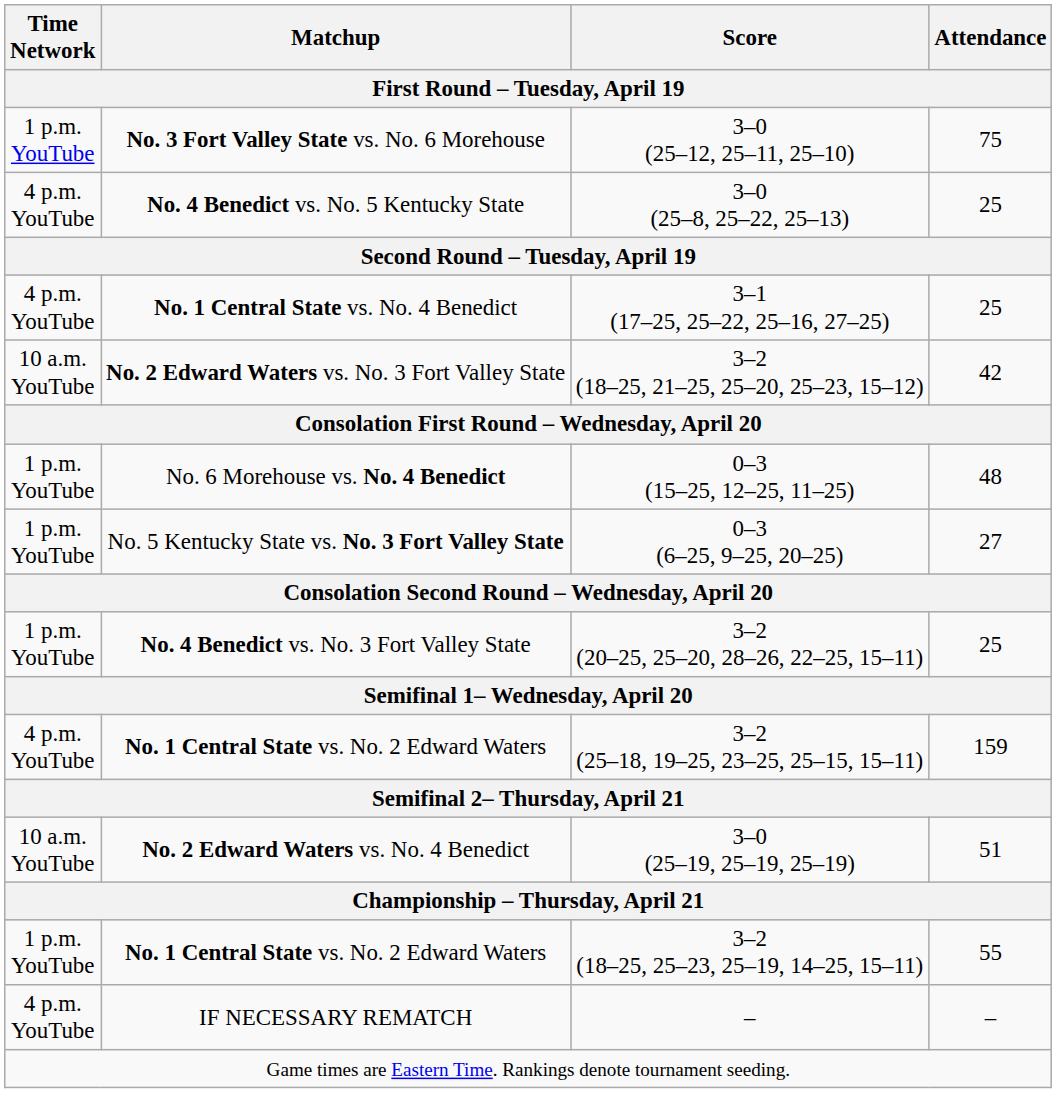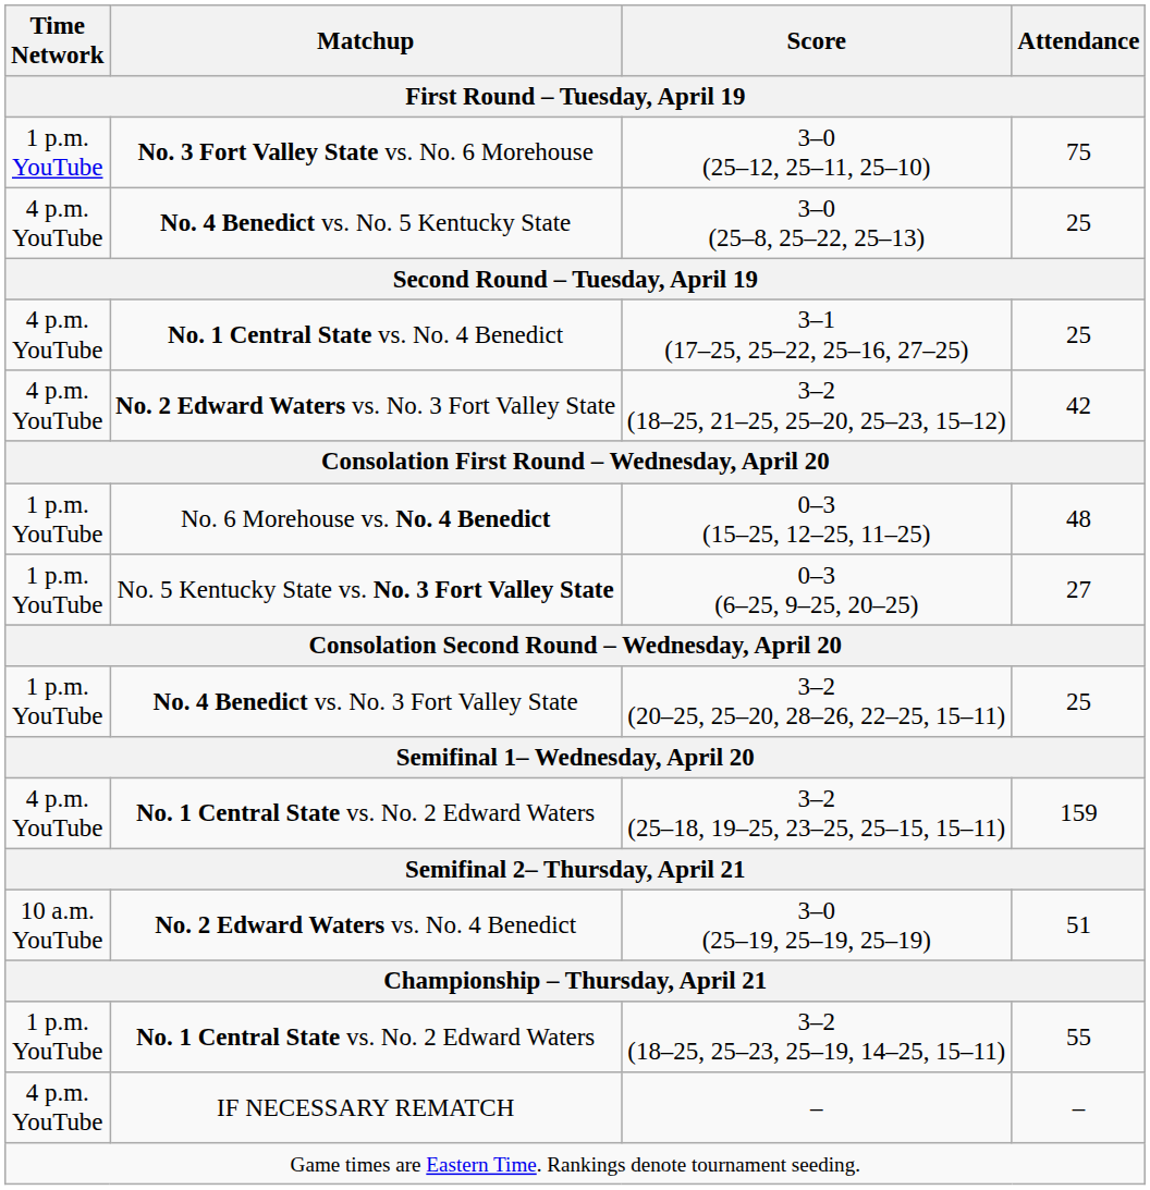 <table class="wikitable" style="font-size: 95%;text-align:center">
 <tr>
 <th>Time<br>Network</th>
 <th>Matchup</th>
 <th>Score</th>
 <th>Attendance</th>
 </tr>
 <tr>
 <th colspan=4>First Round – Tuesday, April 19</th>
 </tr>
 <tr>
 <td>1 p.m.<br><a href='#'>YouTube</a></td>
 <td><strong>No. 3 Fort Valley State</strong> vs. No. 6 Morehouse</td>
 <td>3–0<br>(25–12, 25–11, 25–10)</td>
 <td>75</td>
 </tr>
 <tr>
 <td>4 p.m.<br>YouTube</td>
 <td><strong>No. 4 Benedict</strong> vs. No. 5 Kentucky State</td>
 <td>3–0<br>(25–8, 25–22, 25–13)</td>
 <td>25</td>
 </tr>
 <tr>
 <th colspan=4>Second Round – Tuesday, April 19</th>
 </tr>
 <tr>
 <td>4 p.m.<br>YouTube</td>
 <td><strong>No. 1 Central State</strong> vs. No. 4 Benedict</td>
 <td>3–1<br>(17–25, 25–22, 25–16, 27–25)</td>
 <td>25</td>
 </tr>
 <tr>
-<td>10 a.m.<br>YouTube</td>
+<td>4 p.m.<br>YouTube</td>
 <td><strong>No. 2 Edward Waters</strong> vs. No. 3 Fort Valley State</td>
 <td>3–2<br>(18–25, 21–25, 25–20, 25–23, 15–12)</td>
 <td>42</td>
 </tr>
 <tr>
 <th colspan=4>Consolation First Round – Wednesday, April 20</th>
 </tr>
 <tr>
 <td>1 p.m.<br>YouTube</td>
 <td>No. 6 Morehouse vs. <strong>No. 4 Benedict</strong></td>
 <td>0–3<br>(15–25, 12–25, 11–25)</td>
 <td>48</td>
 </tr>
 <tr>
 <td>1 p.m.<br>YouTube</td>
 <td>No. 5 Kentucky State vs. <strong>No. 3 Fort Valley State</strong></td>
 <td>0–3<br>(6–25, 9–25, 20–25)</td>
 <td>27</td>
 </tr>
 <tr>
 <th colspan=4>Consolation Second Round – Wednesday, April 20</th>
 </tr>
 <tr>
 <td>1 p.m.<br>YouTube</td>
 <td><strong>No. 4 Benedict</strong> vs. No. 3 Fort Valley State</td>
 <td>3–2<br>(20–25, 25–20, 28–26, 22–25, 15–11)</td>
 <td>25</td>
 </tr>
 <tr>
 <th colspan=4>Semifinal 1– Wednesday, April 20</th>
 </tr>
 <tr>
 <td>4 p.m.<br>YouTube</td>
 <td><strong>No. 1 Central State</strong> vs. No. 2 Edward Waters</td>
 <td>3–2<br>(25–18, 19–25, 23–25, 25–15, 15–11)</td>
 <td>159</td>
 </tr>
 <tr>
 <th colspan=4>Semifinal 2– Thursday, April 21</th>
 </tr>
 <tr>
 <td>10 a.m.<br>YouTube</td>
 <td><strong>No. 2 Edward Waters</strong> vs. No. 4 Benedict</td>
 <td>3–0<br>(25–19, 25–19, 25–19)</td>
 <td>51</td>
 </tr>
 <tr>
 <th colspan=4>Championship – Thursday, April 21</th>
 </tr>
 <tr>
 <td>1 p.m.<br>YouTube</td>
 <td><strong>No. 1 Central State</strong> vs. No. 2 Edward Waters</td>
 <td>3–2<br>(18–25, 25–23, 25–19, 14–25, 15–11)</td>
 <td>55</td>
 </tr>
 <tr>
 <td>4 p.m.<br>YouTube</td>
 <td>IF NECESSARY REMATCH</td>
 <td>–</td>
 <td>–</td>
 </tr>
 <tr>
 <td colspan=6><small>Game times are <a href='#'>Eastern Time</a>. Rankings denote tournament seeding.</small></td>
 </tr>
 </table>
